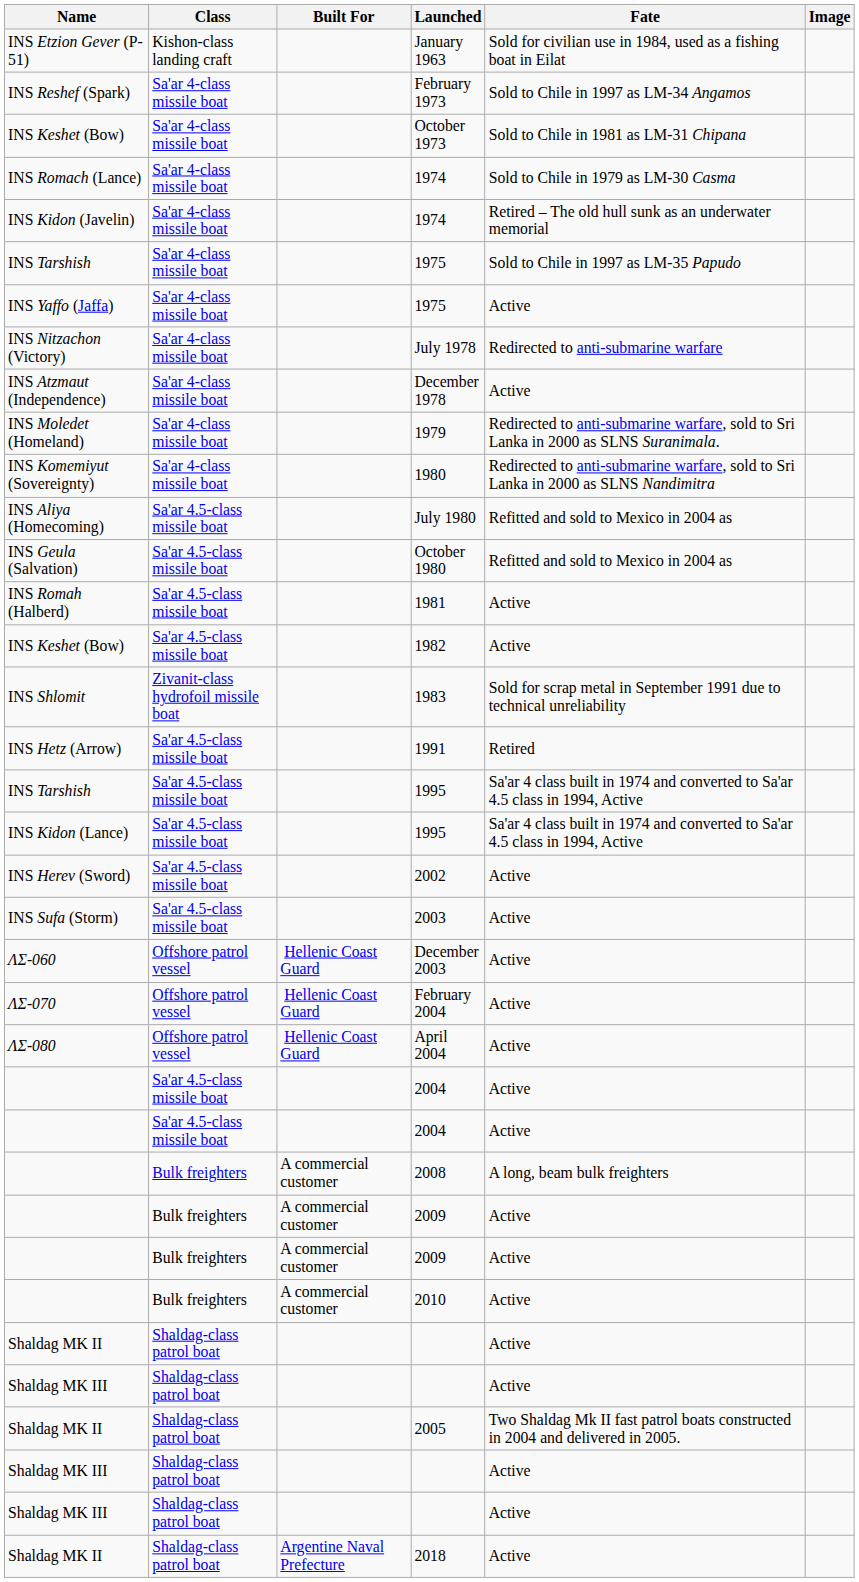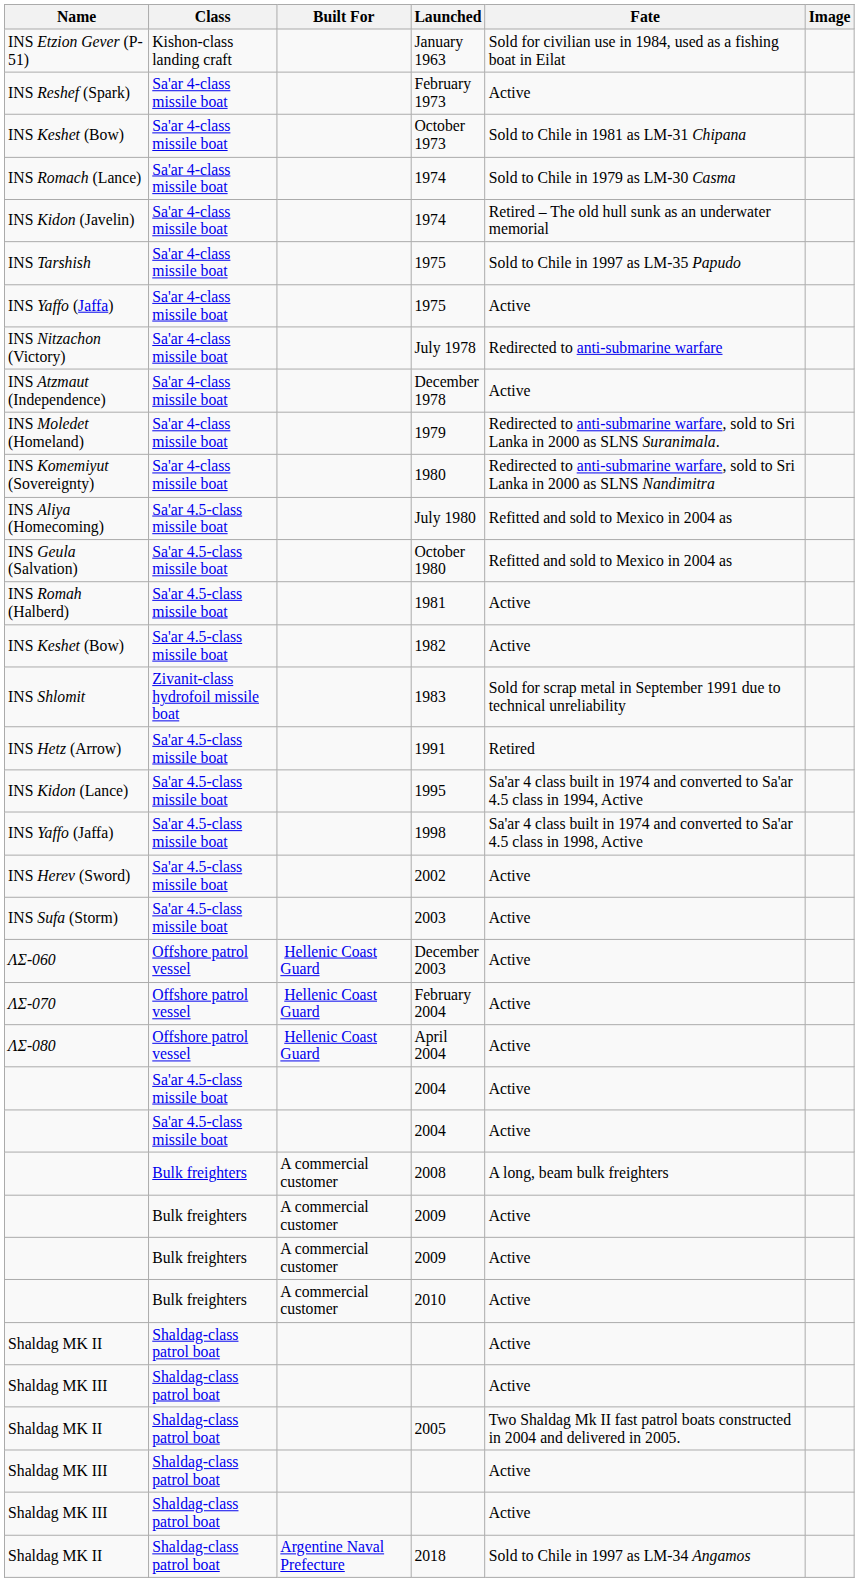 <table class="wikitable sortable">
 <tr>
 <th width="170">Name</th>
 <th width="170">Class</th>
 <th width="170">Built For</th>
 <th>Launched</th>
 <th width="500">Fate</th>
 <th class="unsortable">Image</th>
 </tr>
 <tr>
 <td>INS <em>Etzion Gever</em> (P-51)</td>
 <td>Kishon-class landing craft</td>
 <td><br></td>
 <td>January 1963</td>
 <td>Sold for civilian use in 1984, used as a fishing boat in Eilat</td>
 <td></td>
 </tr>
 <tr>
 <td>INS <em>Reshef</em> (Spark)</td>
 <td><a href='#'>Sa'ar 4-class missile boat</a></td>
 <td><br></td>
 <td>February 1973</td>
-<td>Sold to Chile in 1997 as LM-34 <em>Angamos</em></td>
+<td>Active</td>
 <td></td>
 </tr>
 <tr>
 <td>INS <em>Keshet</em> (Bow)</td>
 <td><a href='#'>Sa'ar 4-class missile boat</a></td>
 <td><br></td>
 <td>October 1973</td>
 <td>Sold to Chile in 1981 as LM-31 <em>Chipana</em></td>
 <td></td>
 </tr>
 <tr>
 <td>INS <em>Romach</em> (Lance)</td>
 <td><a href='#'>Sa'ar 4-class missile boat</a></td>
 <td><br></td>
 <td>1974</td>
 <td>Sold to Chile in 1979 as LM-30 <em>Casma</em></td>
 <td></td>
 </tr>
 <tr>
 <td>INS <em>Kidon</em> (Javelin)</td>
 <td><a href='#'>Sa'ar 4-class missile boat</a></td>
 <td></td>
 <td>1974</td>
 <td>Retired – The old hull sunk as an underwater memorial</td>
 <td></td>
 </tr>
 <tr>
 <td>INS <em>Tarshish</em></td>
 <td><a href='#'>Sa'ar 4-class missile boat</a></td>
 <td><br></td>
 <td>1975</td>
 <td>Sold to Chile in 1997 as LM-35 <em>Papudo</em></td>
 <td></td>
 </tr>
 <tr>
 <td>INS <em>Yaffo</em> (<a href='#'>Jaffa</a>)</td>
 <td><a href='#'>Sa'ar 4-class missile boat</a></td>
 <td></td>
 <td>1975</td>
 <td>Active</td>
 <td></td>
 </tr>
 <tr>
 <td>INS <em>Nitzachon</em> (Victory)</td>
 <td><a href='#'>Sa'ar 4-class missile boat</a></td>
 <td></td>
 <td>July 1978</td>
 <td>Redirected to <a href='#'>anti-submarine warfare</a></td>
 <td></td>
 </tr>
 <tr>
 <td>INS <em>Atzmaut</em> (Independence)</td>
 <td><a href='#'>Sa'ar 4-class missile boat</a></td>
 <td></td>
 <td>December 1978</td>
 <td>Active</td>
 <td></td>
 </tr>
 <tr>
 <td>INS <em>Moledet</em> (Homeland)</td>
 <td><a href='#'>Sa'ar 4-class missile boat</a></td>
 <td><br> </td>
 <td>1979</td>
 <td>Redirected to <a href='#'>anti-submarine warfare</a>, sold to Sri Lanka in 2000 as SLNS <em>Suranimala</em>.</td>
 <td></td>
 </tr>
 <tr>
 <td>INS <em>Komemiyut</em> (Sovereignty)</td>
 <td><a href='#'>Sa'ar 4-class missile boat</a></td>
 <td><br> </td>
 <td>1980</td>
 <td>Redirected to <a href='#'>anti-submarine warfare</a>, sold to Sri Lanka in 2000 as SLNS <em>Nandimitra</em></td>
 <td></td>
 </tr>
 <tr>
 <td>INS <em>Aliya</em> (Homecoming)</td>
 <td><a href='#'>Sa'ar 4.5-class missile boat</a></td>
 <td></td>
 <td>July 1980</td>
 <td>Refitted and sold to Mexico in 2004 as </td>
 <td></td>
 </tr>
 <tr>
 <td>INS <em>Geula</em> (Salvation)</td>
 <td><a href='#'>Sa'ar 4.5-class missile boat</a></td>
 <td></td>
 <td>October 1980</td>
 <td>Refitted and sold to Mexico in 2004 as </td>
 <td></td>
 </tr>
 <tr>
 <td>INS <em>Romah</em> (Halberd)</td>
 <td><a href='#'>Sa'ar 4.5-class missile boat</a></td>
 <td></td>
 <td>1981</td>
 <td>Active</td>
 <td></td>
 </tr>
 <tr>
 <td>INS <em>Keshet</em> (Bow)</td>
 <td><a href='#'>Sa'ar 4.5-class missile boat</a></td>
 <td></td>
 <td>1982</td>
 <td>Active</td>
 <td></td>
 </tr>
 <tr>
 <td>INS <em>Shlomit</em></td>
 <td><a href='#'>Zivanit-class hydrofoil missile boat</a></td>
 <td></td>
 <td>1983</td>
 <td>Sold for scrap metal in September 1991 due to technical unreliability</td>
 <td></td>
 </tr>
 <tr>
 <td>INS <em>Hetz</em> (Arrow)</td>
 <td><a href='#'>Sa'ar 4.5-class missile boat</a></td>
 <td></td>
 <td>1991</td>
 <td>Retired</td>
 <td></td>
 </tr>
 <tr>
-<td>INS <em>Tarshish</em></td>
+<td>INS <em>Kidon</em> (Lance)</td>
 <td><a href='#'>Sa'ar 4.5-class missile boat</a></td>
 <td></td>
 <td>1995</td>
 <td>Sa'ar 4 class built in 1974 and converted to Sa'ar 4.5 class in 1994, Active</td>
 <td></td>
 </tr>
 <tr>
-<td>INS <em>Kidon</em> (Lance)</td>
+<td>INS <em>Yaffo</em> (Jaffa)</td>
 <td><a href='#'>Sa'ar 4.5-class missile boat</a></td>
 <td></td>
-<td>1995</td>
-<td>Sa'ar 4 class built in 1974 and converted to Sa'ar 4.5 class in 1994, Active</td>
+<td>1998</td>
+<td>Sa'ar 4 class built in 1974 and converted to Sa'ar 4.5 class in 1998, Active</td>
 <td></td>
 </tr>
 <tr>
 <td>INS <em>Herev</em> (Sword)</td>
 <td><a href='#'>Sa'ar 4.5-class missile boat</a></td>
 <td></td>
 <td>2002</td>
 <td>Active</td>
 <td></td>
 </tr>
 <tr>
 <td>INS <em>Sufa</em> (Storm)</td>
 <td><a href='#'>Sa'ar 4.5-class missile boat</a></td>
 <td></td>
 <td>2003</td>
 <td>Active</td>
 <td></td>
 </tr>
 <tr>
 <td><em>ΛΣ-060</em></td>
 <td><a href='#'>Offshore patrol vessel</a></td>
 <td> <a href='#'>Hellenic Coast Guard</a></td>
 <td>December 2003</td>
 <td>Active</td>
 <td></td>
 </tr>
 <tr>
 <td><em>ΛΣ-070</em></td>
 <td><a href='#'>Offshore patrol vessel</a></td>
 <td> <a href='#'>Hellenic Coast Guard</a></td>
 <td>February 2004</td>
 <td>Active</td>
 <td></td>
 </tr>
 <tr>
 <td><em>ΛΣ-080</em></td>
 <td><a href='#'>Offshore patrol vessel</a></td>
 <td> <a href='#'>Hellenic Coast Guard</a></td>
 <td>April 2004</td>
 <td>Active</td>
 <td></td>
 </tr>
 <tr>
 <td></td>
 <td><a href='#'>Sa'ar 4.5-class missile boat</a></td>
 <td></td>
 <td>2004</td>
 <td>Active</td>
 <td></td>
 </tr>
 <tr>
 <td></td>
 <td><a href='#'>Sa'ar 4.5-class missile boat</a></td>
 <td></td>
 <td>2004</td>
 <td>Active</td>
 <td></td>
 </tr>
 <tr>
 <td></td>
 <td><a href='#'>Bulk freighters</a></td>
 <td>A commercial customer</td>
 <td>2008</td>
 <td>A  long,  beam bulk freighters</td>
 <td></td>
 </tr>
 <tr>
 <td></td>
 <td>Bulk freighters</td>
 <td>A commercial customer</td>
 <td>2009</td>
 <td>Active</td>
 <td></td>
 </tr>
 <tr>
 <td></td>
 <td>Bulk freighters</td>
 <td>A commercial customer</td>
 <td>2009</td>
 <td>Active</td>
 <td></td>
 </tr>
 <tr>
 <td></td>
 <td>Bulk freighters</td>
 <td>A commercial customer</td>
 <td>2010</td>
 <td>Active</td>
 <td></td>
 </tr>
 <tr>
 <td>Shaldag MK II</td>
 <td><a href='#'>Shaldag-class patrol boat</a></td>
 <td></td>
 <td></td>
 <td>Active</td>
 <td></td>
 </tr>
 <tr>
 <td>Shaldag MK III</td>
 <td><a href='#'>Shaldag-class patrol boat</a></td>
 <td></td>
 <td></td>
 <td>Active</td>
 <td></td>
 </tr>
 <tr>
 <td>Shaldag MK II</td>
 <td><a href='#'>Shaldag-class patrol boat</a></td>
 <td></td>
 <td>2005</td>
 <td>Two Shaldag Mk II fast patrol boats constructed in 2004 and delivered in 2005.</td>
 <td></td>
 </tr>
 <tr>
 <td>Shaldag MK III</td>
 <td><a href='#'>Shaldag-class patrol boat</a></td>
 <td></td>
 <td></td>
 <td>Active</td>
 <td></td>
 </tr>
 <tr>
 <td>Shaldag MK III</td>
 <td><a href='#'>Shaldag-class patrol boat</a></td>
 <td></td>
 <td></td>
 <td>Active</td>
 <td></td>
 </tr>
 <tr>
 <td>Shaldag MK II</td>
 <td><a href='#'>Shaldag-class patrol boat</a></td>
 <td> <a href='#'>Argentine Naval Prefecture</a></td>
 <td>2018</td>
-<td>Active</td>
+<td>Sold to Chile in 1997 as LM-34 <em>Angamos</em></td>
 <td></td>
 </tr>
 </table>
